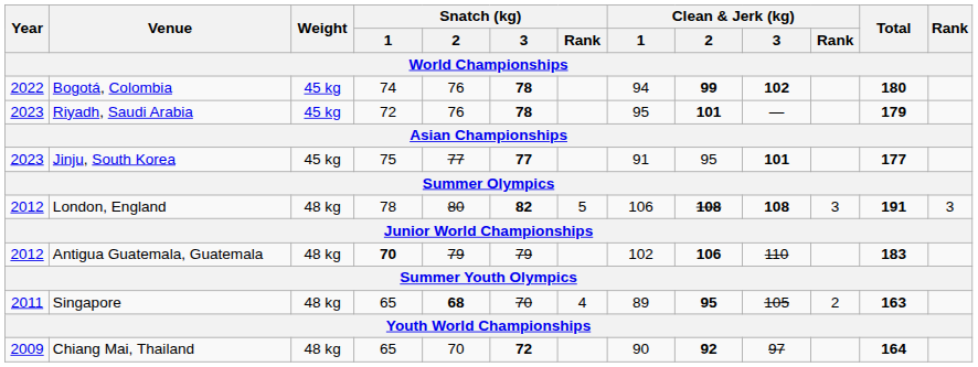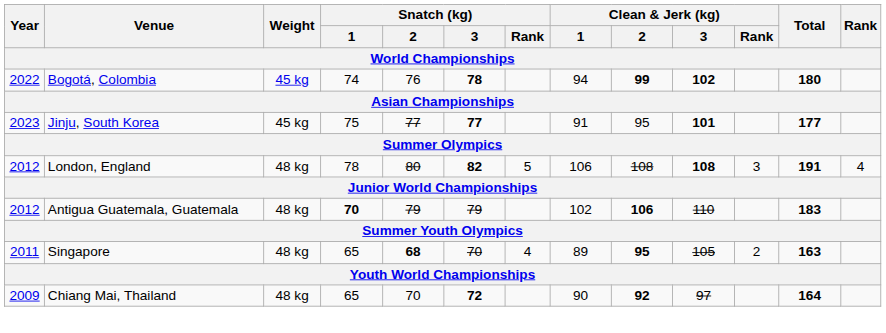 <table class = "wikitable" style="text-align:center;">
 <tr>
 <th rowspan=2 width=40>Year</th>
 <th rowspan=2 width=250>Venue</th>
 <th rowspan=2 width=60>Weight</th>
 <th colspan=4>Snatch (kg)</th>
 <th colspan=4>Clean & Jerk (kg)</th>
 <th rowspan=2 width=65>Total</th>
 <th rowspan=2 width=40>Rank</th>
 </tr>
 <tr>
 <th width=65>1</th>
 <th width=65>2</th>
 <th width=65>3</th>
 <th width=45>Rank</th>
 <th width=65>1</th>
 <th width=65>2</th>
 <th width=65>3</th>
 <th width=45>Rank</th>
 </tr>
 <tr>
 <th colspan=13><a href='#'>World Championships</a></th>
 </tr>
 <tr>
 <td><a href='#'>2022</a></td>
 <td align=left> <a href='#'>Bogotá</a>, <a href='#'>Colombia</a></td>
 <td><a href='#'>45 kg</a></td>
 <td>74</td>
 <td>76</td>
 <td><strong>78</strong></td>
 <td></td>
 <td>94</td>
 <td><strong>99</strong></td>
 <td><strong>102</strong></td>
 <td></td>
 <td><strong>180</strong></td>
 <td></td>
 </tr>
 <tr>
-<td><a href='#'>2023</a></td>
-<td align=left> <a href='#'>Riyadh</a>, <a href='#'>Saudi Arabia</a></td>
-<td><a href='#'>45 kg</a></td>
-<td>72</td>
-<td>76</td>
-<td><strong>78</strong></td>
-<td></td>
-<td>95</td>
-<td><strong>101</strong></td>
-<td>—</td>
-<td></td>
-<td><strong>179</strong></td>
-<td></td>
-</tr>
-<tr>
 <th colspan=13><a href='#'>Asian Championships</a></th>
 </tr>
 <tr>
 <td><a href='#'>2023</a></td>
 <td align=left> <a href='#'>Jinju</a>, <a href='#'>South Korea</a></td>
 <td>45 kg</td>
 <td>75</td>
 <td><s>77</s></td>
 <td><strong>77</strong></td>
 <td></td>
 <td>91</td>
 <td>95</td>
 <td><strong>101</strong></td>
 <td></td>
 <td><strong>177</strong></td>
 <td></td>
 </tr>
 <tr>
 <th colspan=13><a href='#'>Summer Olympics</a></th>
 </tr>
 <tr>
 <td><a href='#'>2012</a></td>
 <td align=left> London, England</td>
 <td>48 kg</td>
 <td>78</td>
 <td><s>80 </s></td>
 <td><strong>82</strong></td>
 <td>5</td>
 <td>106</td>
-<td><strong><s>108 </s></strong></td>
+<td><s>108 </s></td>
 <td><strong>108</strong></td>
 <td>3</td>
 <td><strong>191</strong></td>
-<td>3</td>
+<td>4</td>
 </tr>
 <tr>
 <th colspan=13><a href='#'>Junior World Championships</a></th>
 </tr>
 <tr>
 <td><a href='#'>2012</a></td>
 <td align=left> Antigua Guatemala, Guatemala</td>
 <td>48 kg</td>
 <td><strong>70</strong></td>
 <td><s>79 </s></td>
 <td><s>79 </s></td>
 <td></td>
 <td>102</td>
 <td><strong>106</strong></td>
 <td><s>110 </s></td>
 <td></td>
 <td><strong>183</strong></td>
 <td></td>
 </tr>
 <tr>
 <th colspan=13><a href='#'>Summer Youth Olympics</a></th>
 </tr>
 <tr>
 <td><a href='#'>2011</a></td>
 <td align=left> Singapore</td>
 <td>48 kg</td>
 <td>65</td>
 <td><strong>68</strong></td>
 <td><s>70 </s></td>
 <td>4</td>
 <td>89</td>
 <td><strong>95</strong></td>
 <td><s>105 </s></td>
 <td>2</td>
 <td><strong>163</strong></td>
 <td></td>
 </tr>
 <tr>
 <th colspan=13><a href='#'>Youth World Championships</a></th>
 </tr>
 <tr>
 <td><a href='#'>2009</a></td>
 <td align=left> Chiang Mai, Thailand</td>
 <td>48 kg</td>
 <td>65</td>
 <td>70</td>
 <td><strong>72</strong></td>
 <td></td>
 <td>90</td>
 <td><strong>92</strong></td>
 <td><s>97 </s></td>
 <td></td>
 <td><strong>164</strong></td>
 <td></td>
 </tr>
 </table>
